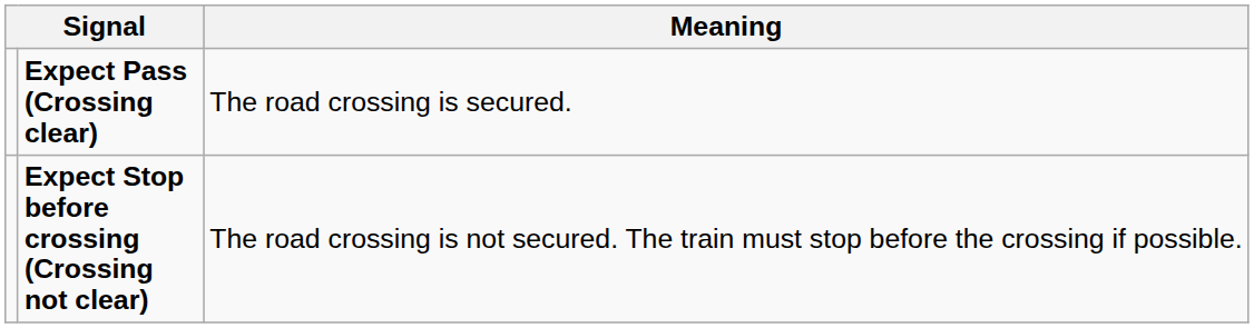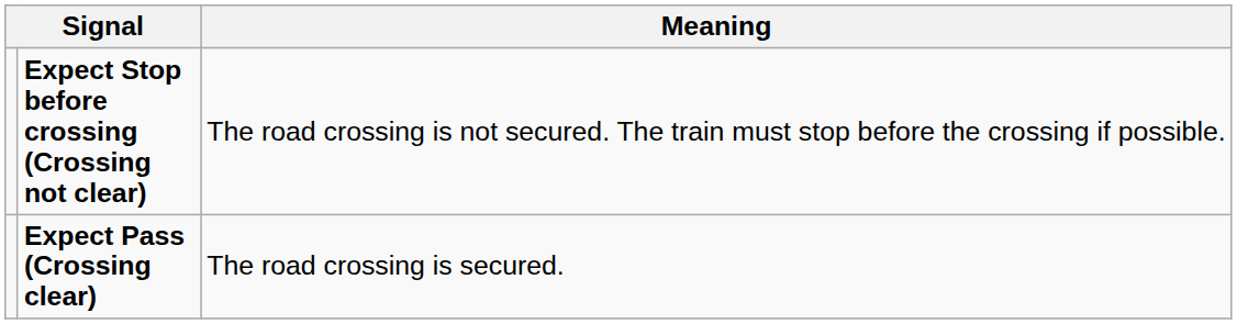 <table class="wikitable">
 <tr>
 <th colspan="2">Signal</th>
 <th>Meaning</th>
 </tr>
 <tr>
 <td></td>
+<td style="width:100px"><strong>Expect Stop before crossing<br>(Crossing not clear)</strong></td>
+<td>The road crossing is not secured. The train must stop before the crossing if possible.</td>
+</tr>
+<tr>
+<td></td>
 <td style="width:100px"><strong>Expect Pass<br>(Crossing clear)</strong></td>
 <td>The road crossing is secured.</td>
 </tr>
-<tr>
-<td></td>
-<td style="width:100px"><strong>Expect Stop before crossing<br>(Crossing not clear)</strong></td>
-<td>The road crossing is not secured. The train must stop before the crossing if possible.</td>
-</tr>
 </table>
